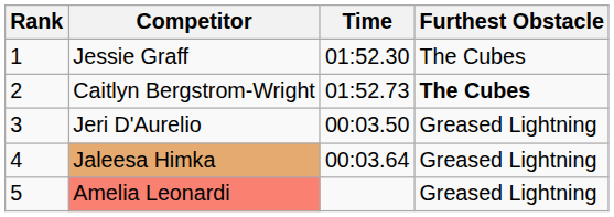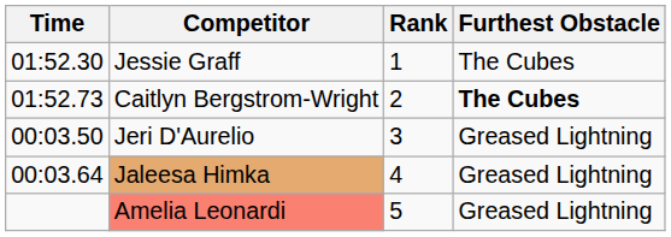 <table class="wikitable sortable mw-collapsible">
 <tr>
+<th>Time</th>
+<th>Competitor</th>
 <th>Rank</th>
-<th>Competitor</th>
-<th>Time</th>
 <th>Furthest Obstacle</th>
 </tr>
 <tr>
+<td>01:52.30</td>
+<td>Jessie Graff</td>
 <td>1</td>
-<td>Jessie Graff</td>
-<td>01:52.30</td>
 <td>The Cubes</td>
 </tr>
 <tr>
+<td>01:52.73</td>
+<td>Caitlyn Bergstrom-Wright</td>
 <td>2</td>
-<td>Caitlyn Bergstrom-Wright</td>
-<td>01:52.73</td>
 <td><strong>The Cubes</strong></td>
 </tr>
 <tr>
+<td>00:03.50</td>
+<td>Jeri D'Aurelio</td>
 <td>3</td>
-<td>Jeri D'Aurelio</td>
-<td>00:03.50</td>
 <td>Greased Lightning</td>
 </tr>
 <tr>
+<td>00:03.64</td>
+<td style="background-color:#E5AA70">Jaleesa Himka</td>
 <td>4</td>
-<td style="background-color:#E5AA70">Jaleesa Himka</td>
-<td>00:03.64</td>
 <td>Greased Lightning</td>
 </tr>
 <tr>
+<td></td>
+<td style="background-color:#FA8072">Amelia Leonardi</td>
 <td>5</td>
-<td style="background-color:#FA8072">Amelia Leonardi</td>
-<td></td>
 <td>Greased Lightning</td>
 </tr>
 </table>
